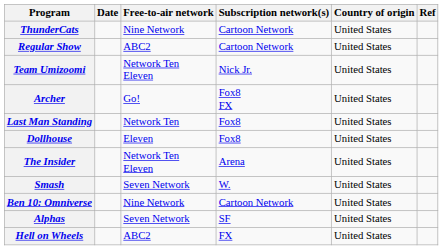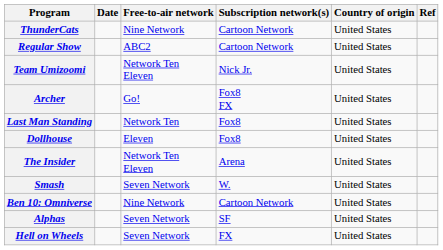 <table class="wikitable plainrowheaders sortable" style="text-align:left">
 <tr>
 <th scope="col">Program</th>
 <th scope="col">Date</th>
 <th scope="col">Free-to-air network</th>
 <th scope="col">Subscription network(s)</th>
 <th scope="col">Country of origin</th>
 <th scope="col" class="unsortable">Ref</th>
 </tr>
 <tr>
 <th scope="row"><em><a href='#'>ThunderCats</a></em></th>
 <td align=center></td>
 <td><a href='#'>Nine Network</a></td>
 <td><a href='#'>Cartoon Network</a></td>
 <td>United States</td>
 <td align=center></td>
 </tr>
 <tr>
 <th scope="row"><em><a href='#'>Regular Show</a></em></th>
 <td align=center></td>
 <td><a href='#'>ABC2</a></td>
 <td><a href='#'>Cartoon Network</a></td>
 <td>United States</td>
 <td align=center></td>
 </tr>
 <tr>
 <th scope="row"><em><a href='#'>Team Umizoomi</a></em></th>
 <td align=center></td>
 <td><a href='#'>Network Ten</a><br><a href='#'>Eleven</a></td>
 <td><a href='#'>Nick Jr.</a></td>
 <td>United States</td>
 <td align=center></td>
 </tr>
 <tr>
 <th scope="row"><em><a href='#'>Archer</a></em></th>
 <td align=center></td>
 <td><a href='#'>Go!</a></td>
 <td><a href='#'>Fox8</a><br><a href='#'>FX</a></td>
 <td>United States</td>
 <td align=center></td>
 </tr>
 <tr>
 <th scope="row"><em><a href='#'>Last Man Standing</a></em></th>
 <td align=center></td>
 <td><a href='#'>Network Ten</a></td>
 <td><a href='#'>Fox8</a></td>
 <td>United States</td>
 <td align=center></td>
 </tr>
 <tr>
 <th scope="row"><em><a href='#'>Dollhouse</a></em></th>
 <td align=center></td>
 <td><a href='#'>Eleven</a></td>
 <td><a href='#'>Fox8</a></td>
 <td>United States</td>
 <td align=center></td>
 </tr>
 <tr>
 <th scope="row"><em><a href='#'>The Insider</a></em></th>
 <td align=center></td>
 <td><a href='#'>Network Ten</a><br><a href='#'>Eleven</a></td>
 <td><a href='#'>Arena</a></td>
 <td>United States</td>
 <td align=center></td>
 </tr>
 <tr>
 <th scope="row"><em><a href='#'>Smash</a></em></th>
 <td align=center></td>
 <td><a href='#'>Seven Network</a></td>
 <td><a href='#'>W.</a></td>
 <td>United States</td>
 <td align=center></td>
 </tr>
 <tr>
 <th scope="row"><em><a href='#'>Ben 10: Omniverse</a></em></th>
 <td align=center></td>
 <td><a href='#'>Nine Network</a></td>
 <td><a href='#'>Cartoon Network</a></td>
 <td>United States</td>
 <td align=center></td>
 </tr>
 <tr>
 <th scope="row"><em><a href='#'>Alphas</a></em></th>
 <td align=center></td>
 <td><a href='#'>Seven Network</a></td>
 <td><a href='#'>SF</a></td>
 <td>United States</td>
 <td align=center></td>
 </tr>
 <tr>
 <th scope="row"><em><a href='#'>Hell on Wheels</a></em></th>
 <td></td>
-<td><a href='#'>ABC2</a></td>
+<td><a href='#'>Seven Network</a></td>
 <td><a href='#'>FX</a></td>
 <td>United States</td>
 <td align=center></td>
 </tr>
 </table>
